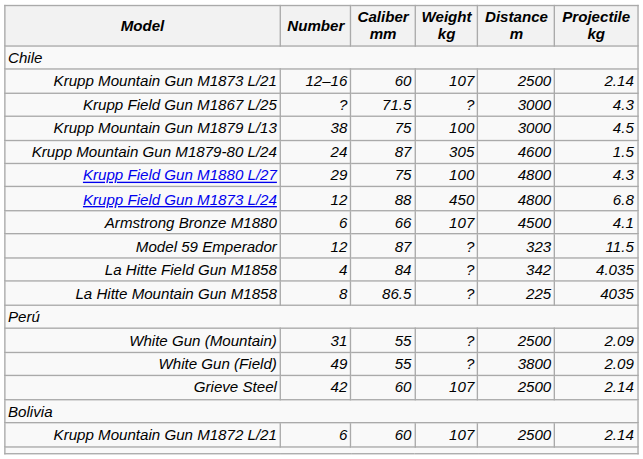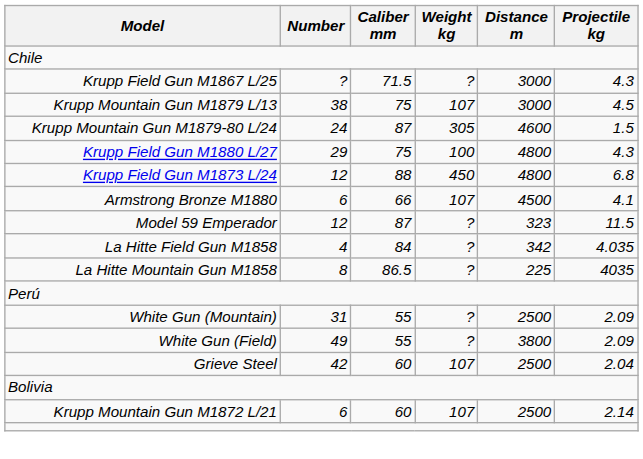 <table class="wikitable plainrowheaders floatright" style="float: right; margin-right: 2em; margin-left: 1em; text-align: right; font-style:italic; font-size:70%; width:470px;">
 <tr>
 <th>Model</th>
 <th>Number</th>
 <th>Caliber<br>mm</th>
 <th>Weight<br>kg</th>
 <th>Distance<br>m</th>
 <th>Projectile<br>kg</th>
 </tr>
 <tr>
 <td colspan="6" align="left">Chile</td>
 </tr>
 <tr>
-<td>Krupp Mountain Gun M1873 L/21</td>
-<td>12–16</td>
-<td>60</td>
-<td>107</td>
-<td>2500</td>
-<td>2.14</td>
-</tr>
-<tr>
 <td>Krupp Field Gun M1867 L/25</td>
 <td>?</td>
 <td>71.5</td>
 <td>?</td>
 <td>3000</td>
 <td>4.3</td>
 </tr>
 <tr>
 <td>Krupp Mountain Gun M1879 L/13</td>
 <td>38</td>
 <td>75</td>
-<td>100</td>
+<td>107</td>
 <td>3000</td>
 <td>4.5</td>
 </tr>
 <tr>
 <td>Krupp Mountain Gun M1879-80 L/24</td>
 <td>24</td>
 <td>87</td>
 <td>305</td>
 <td>4600</td>
 <td>1.5</td>
 </tr>
 <tr>
 <td><a href='#'>Krupp Field Gun M1880 L/27</a></td>
 <td>29</td>
 <td>75</td>
 <td>100</td>
 <td>4800</td>
 <td>4.3</td>
 </tr>
 <tr>
 <td><a href='#'>Krupp Field Gun M1873 L/24</a></td>
 <td>12</td>
 <td>88</td>
 <td>450</td>
 <td>4800</td>
 <td>6.8</td>
 </tr>
 <tr>
 <td>Armstrong Bronze M1880</td>
 <td>6</td>
 <td>66</td>
 <td>107</td>
 <td>4500</td>
 <td>4.1</td>
 </tr>
 <tr>
 <td>Model 59 Emperador</td>
 <td>12</td>
 <td>87</td>
 <td>?</td>
 <td>323</td>
 <td>11.5</td>
 </tr>
 <tr>
 <td>La Hitte Field Gun M1858</td>
 <td>4</td>
 <td>84</td>
 <td>?</td>
 <td>342</td>
 <td>4.035</td>
 </tr>
 <tr>
 <td>La Hitte Mountain Gun M1858</td>
 <td>8</td>
 <td>86.5</td>
 <td>?</td>
 <td>225</td>
 <td>4035</td>
 </tr>
 <tr>
 <td colspan="6" align="left">Perú</td>
 </tr>
 <tr>
 <td>White Gun (Mountain)</td>
 <td>31</td>
 <td>55</td>
 <td>?</td>
 <td>2500</td>
 <td>2.09</td>
 </tr>
 <tr>
 <td>White Gun (Field)</td>
 <td>49</td>
 <td>55</td>
 <td>?</td>
 <td>3800</td>
 <td>2.09</td>
 </tr>
 <tr>
 <td>Grieve Steel</td>
 <td>42</td>
 <td>60</td>
 <td>107</td>
 <td>2500</td>
-<td>2.14</td>
+<td>2.04</td>
 </tr>
 <tr>
 <td colspan="6" align="left">Bolivia</td>
 </tr>
 <tr>
 <td>Krupp Mountain Gun M1872 L/21</td>
 <td>6</td>
 <td>60</td>
 <td>107</td>
 <td>2500</td>
 <td>2.14</td>
 </tr>
 <tr>
 <td colspan="6"></td>
 </tr>
 </table>
